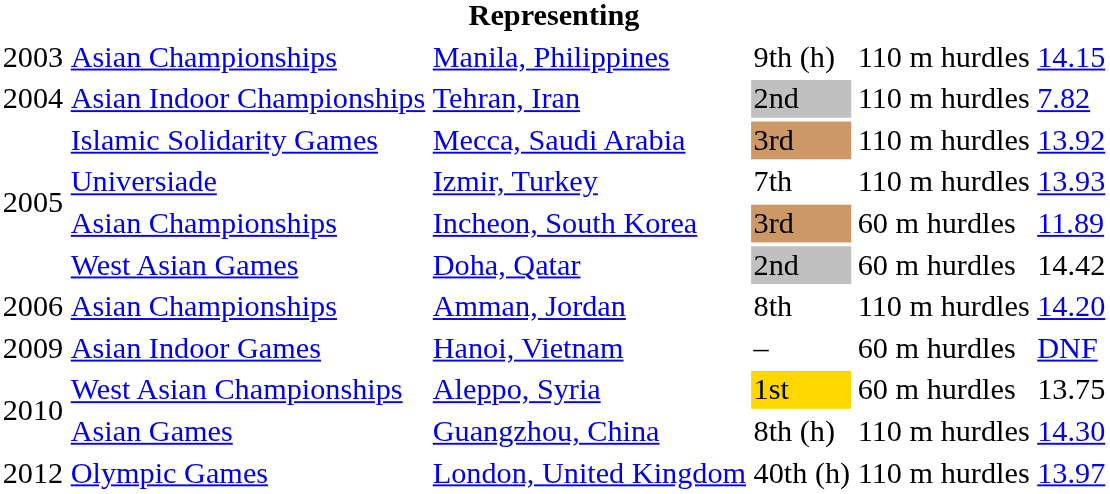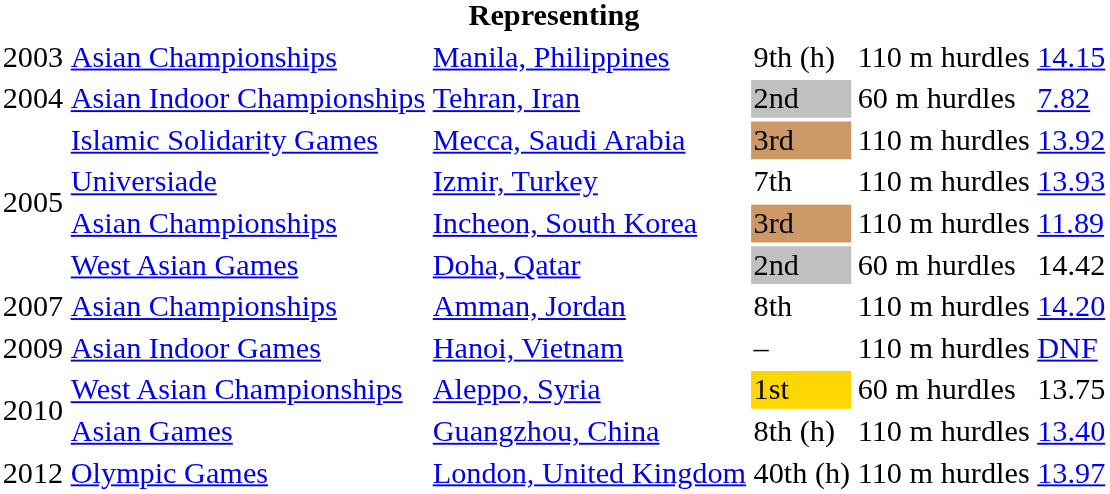 <table>
 <tr>
 <th colspan="6">Representing </th>
 </tr>
 <tr>
 <td>2003</td>
 <td><a href='#'>Asian Championships</a></td>
 <td><a href='#'>Manila, Philippines</a></td>
 <td>9th (h)</td>
 <td>110 m hurdles</td>
 <td><a href='#'>14.15</a></td>
 </tr>
 <tr>
 <td>2004</td>
 <td><a href='#'>Asian Indoor Championships</a></td>
 <td><a href='#'>Tehran, Iran</a></td>
 <td bgcolor=silver>2nd</td>
-<td>110 m hurdles</td>
+<td>60 m hurdles</td>
 <td><a href='#'>7.82</a></td>
 </tr>
 <tr>
 <td rowspan=4>2005</td>
 <td><a href='#'>Islamic Solidarity Games</a></td>
 <td><a href='#'>Mecca, Saudi Arabia</a></td>
 <td bgcolor=cc9966>3rd</td>
 <td>110 m hurdles</td>
 <td><a href='#'>13.92</a></td>
 </tr>
 <tr>
 <td><a href='#'>Universiade</a></td>
 <td><a href='#'>Izmir, Turkey</a></td>
 <td>7th</td>
 <td>110 m hurdles</td>
 <td><a href='#'>13.93</a></td>
 </tr>
 <tr>
 <td><a href='#'>Asian Championships</a></td>
 <td><a href='#'>Incheon, South Korea</a></td>
 <td bgcolor=cc9966>3rd</td>
-<td>60 m hurdles</td>
+<td>110 m hurdles</td>
 <td><a href='#'>11.89</a></td>
 </tr>
 <tr>
 <td><a href='#'>West Asian Games</a></td>
 <td><a href='#'>Doha, Qatar</a></td>
 <td bgcolor=silver>2nd</td>
 <td>60 m hurdles</td>
 <td>14.42</td>
 </tr>
 <tr>
-<td>2006</td>
+<td>2007</td>
 <td><a href='#'>Asian Championships</a></td>
 <td><a href='#'>Amman, Jordan</a></td>
 <td>8th</td>
 <td>110 m hurdles</td>
 <td><a href='#'>14.20</a></td>
 </tr>
 <tr>
 <td>2009</td>
 <td><a href='#'>Asian Indoor Games</a></td>
 <td><a href='#'>Hanoi, Vietnam</a></td>
 <td>–</td>
-<td>60 m hurdles</td>
+<td>110 m hurdles</td>
 <td><a href='#'>DNF</a></td>
 </tr>
 <tr>
 <td rowspan=2>2010</td>
 <td><a href='#'>West Asian Championships</a></td>
 <td><a href='#'>Aleppo, Syria</a></td>
 <td bgcolor=gold>1st</td>
 <td>60 m hurdles</td>
 <td>13.75</td>
 </tr>
 <tr>
 <td><a href='#'>Asian Games</a></td>
 <td><a href='#'>Guangzhou, China</a></td>
 <td>8th (h)</td>
 <td>110 m hurdles</td>
-<td><a href='#'>14.30</a></td>
+<td><a href='#'>13.40</a></td>
 </tr>
 <tr>
 <td>2012</td>
 <td><a href='#'>Olympic Games</a></td>
 <td><a href='#'>London, United Kingdom</a></td>
 <td>40th (h)</td>
 <td>110 m hurdles</td>
 <td><a href='#'>13.97</a></td>
 </tr>
 </table>
